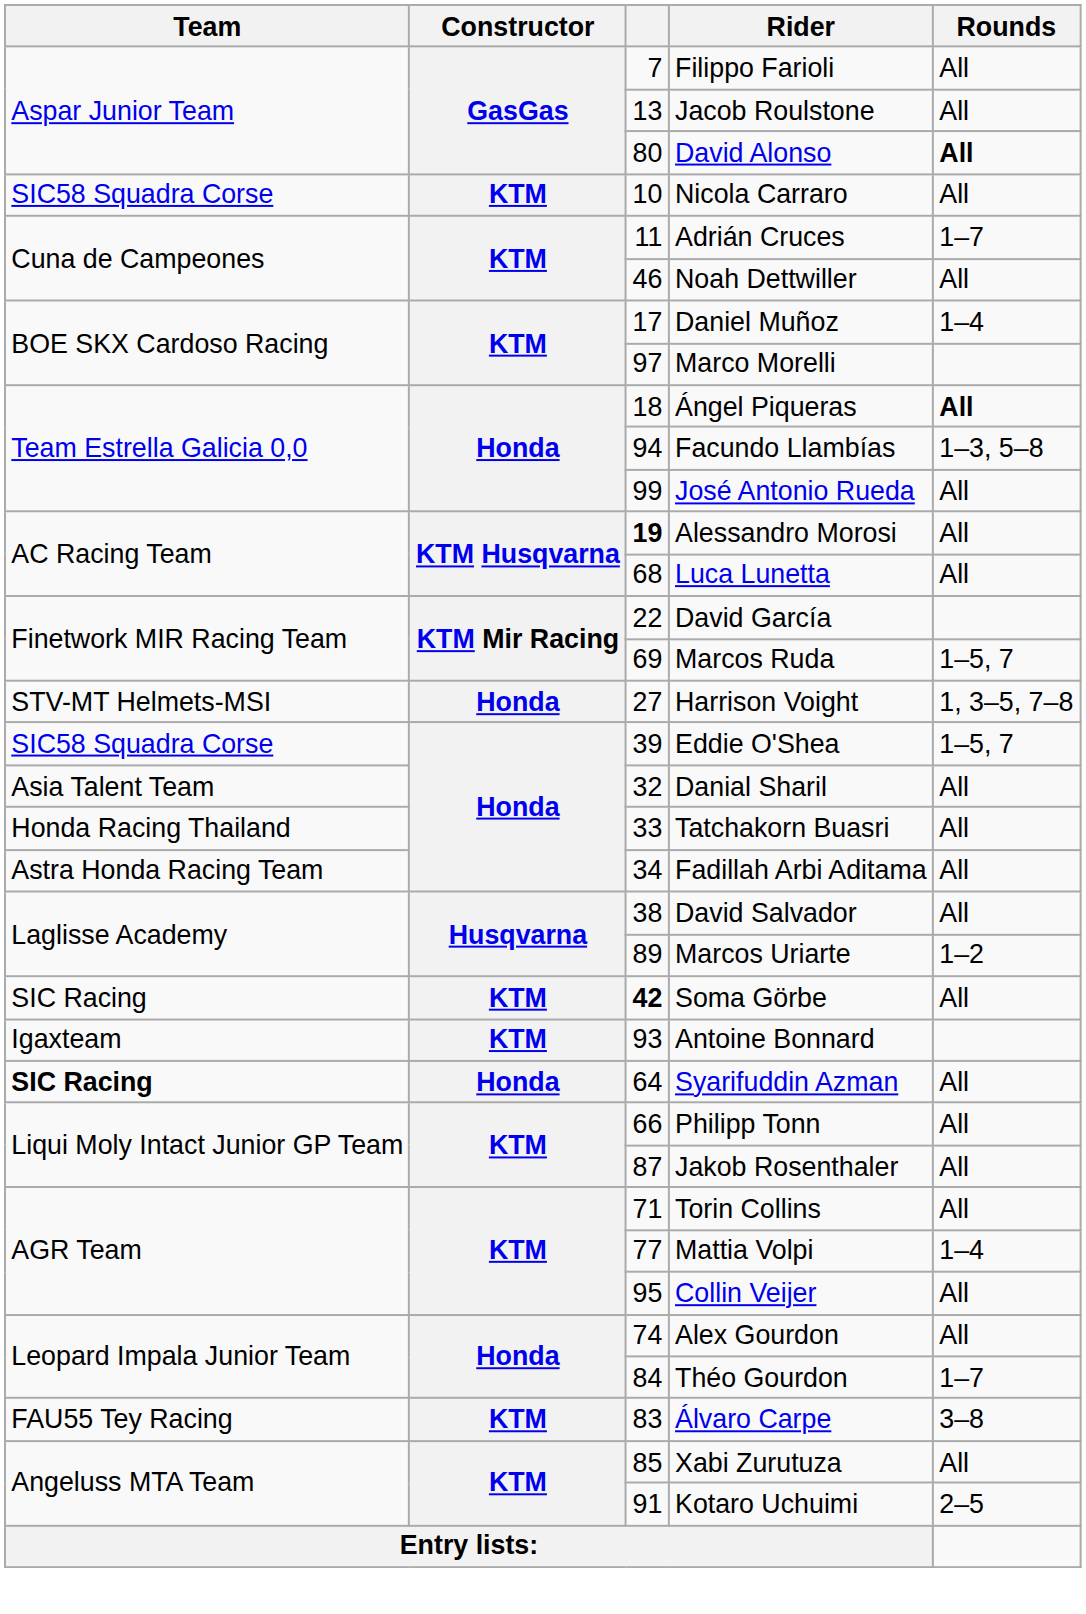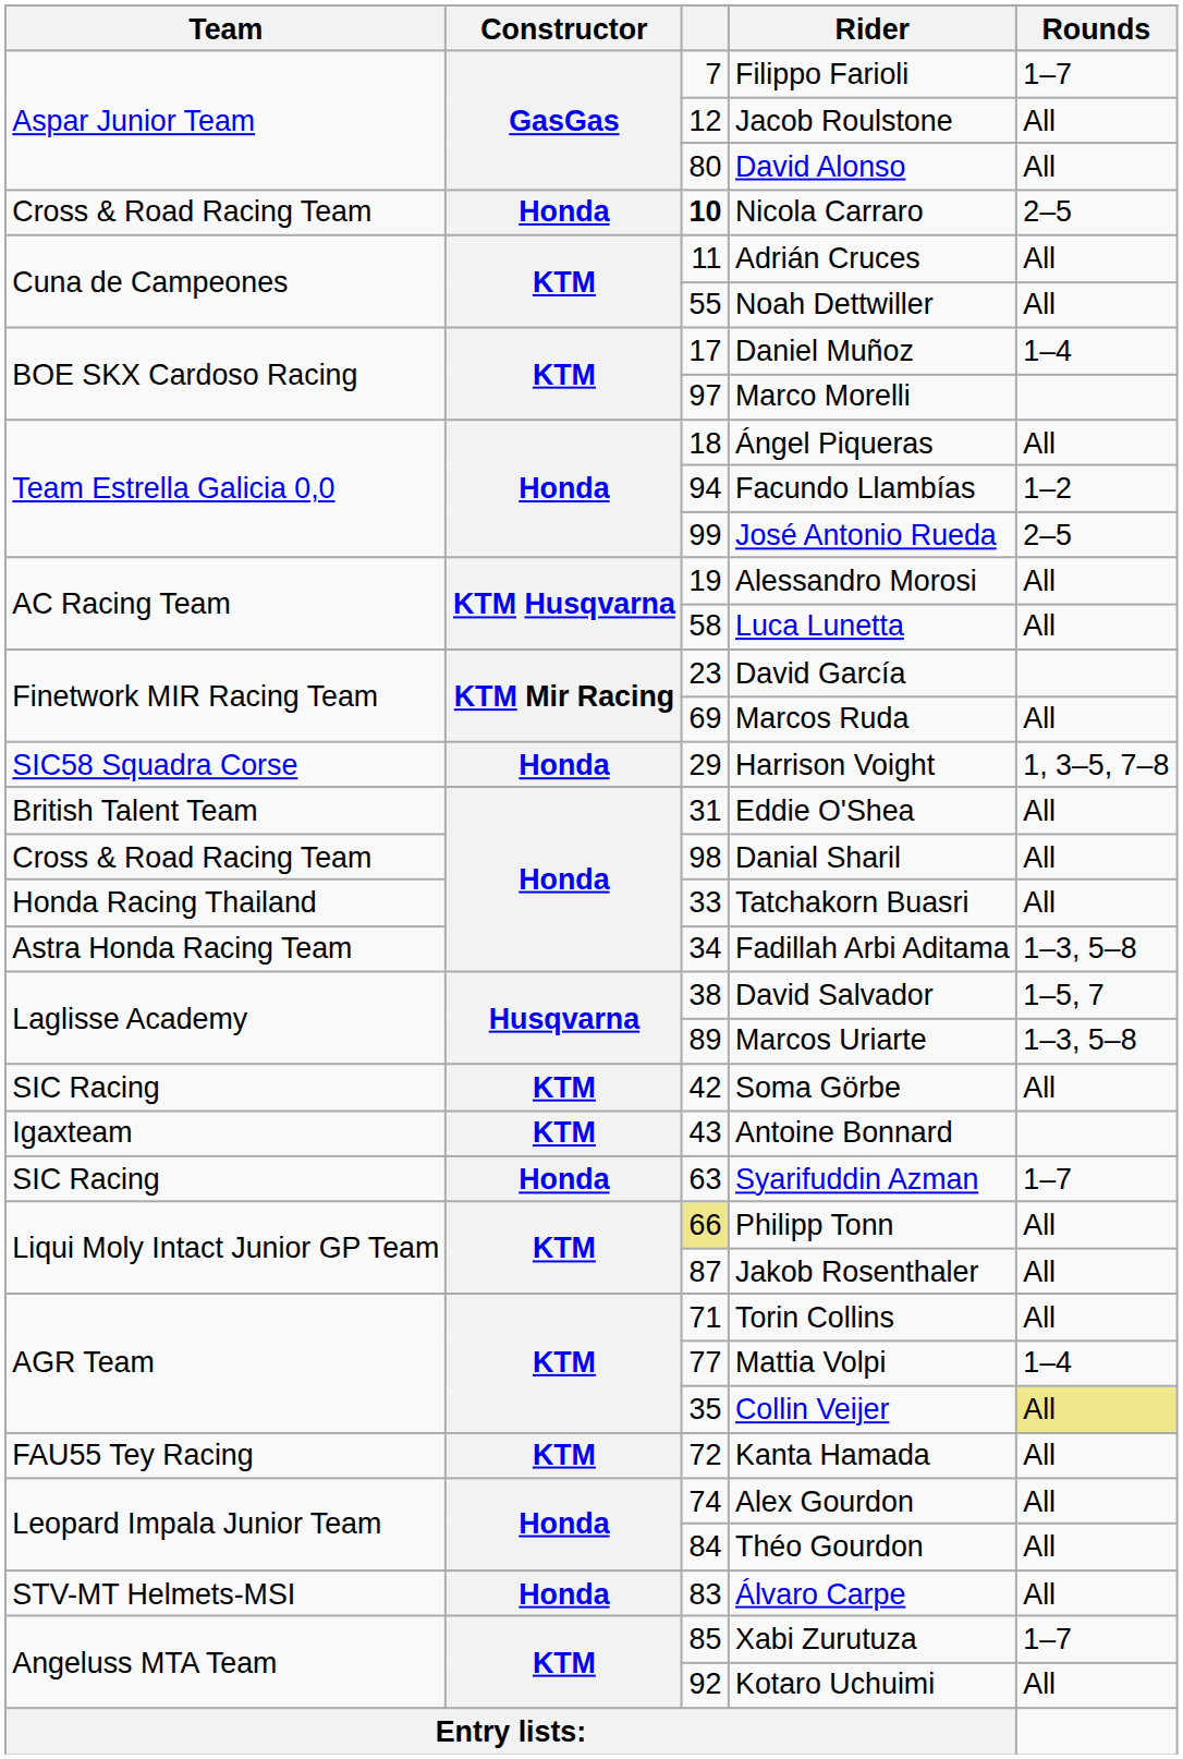 <table class="wikitable" style="font-size:85%;">
 <tr>
 <th>Team</th>
 <th>Constructor</th>
 <th></th>
 <th>Rider</th>
 <th>Rounds</th>
 </tr>
 <tr>
 <td rowspan="3"> <a href='#'>Aspar Junior Team</a></td>
 <th rowspan="3"><a href='#'>GasGas</a></th>
 <td align="right">7</td>
 <td> Filippo Farioli</td>
-<td>All</td>
+<td>1–7</td>
 </tr>
 <tr>
-<td align="right">13</td>
+<td align="right">12</td>
 <td> Jacob Roulstone</td>
 <td>All</td>
 </tr>
 <tr>
 <td align="right">80</td>
 <td> <a href='#'>David Alonso</a></td>
-<td><strong>All</strong></td>
+<td>All</td>
 </tr>
 <tr>
-<td> <a href='#'>SIC58 Squadra Corse</a></td>
-<th><a href='#'>KTM</a></th>
-<td align="right">10</td>
+<td>Cross & Road Racing Team</td>
+<th><a href='#'>Honda</a></th>
+<td align="right"><strong>10</strong></td>
 <td> Nicola Carraro</td>
-<td>All</td>
+<td>2–5</td>
 </tr>
 <tr>
 <td rowspan="2"> Cuna de Campeones</td>
 <th rowspan="2"><a href='#'>KTM</a></th>
 <td align="right">11</td>
 <td> Adrián Cruces</td>
-<td>1–7</td>
+<td>All</td>
 </tr>
 <tr>
-<td align="right">46</td>
+<td align="right">55</td>
 <td> Noah Dettwiller</td>
 <td>All</td>
 </tr>
 <tr>
 <td rowspan="2"> BOE SKX Cardoso Racing</td>
 <th rowspan="2"><a href='#'>KTM</a></th>
 <td align="right">17</td>
 <td> Daniel Muñoz</td>
 <td>1–4</td>
 </tr>
 <tr>
 <td align="right">97</td>
 <td> Marco Morelli</td>
 </tr>
 <tr>
 <td rowspan="3"> <a href='#'>Team Estrella Galicia 0,0</a></td>
 <th rowspan="3"><a href='#'>Honda</a></th>
 <td align="right">18</td>
 <td> Ángel Piqueras</td>
-<td><strong>All</strong></td>
+<td>All</td>
 </tr>
 <tr>
 <td align="right">94</td>
 <td> Facundo Llambías</td>
-<td>1–3, 5–8</td>
+<td>1–2</td>
 </tr>
 <tr>
 <td align="right">99</td>
 <td> <a href='#'>José Antonio Rueda</a></td>
-<td>All</td>
+<td>2–5</td>
 </tr>
 <tr>
 <td rowspan="2"> AC Racing Team</td>
 <th rowspan="2"><a href='#'>KTM</a> <a href='#'>Husqvarna</a></th>
-<td align="right"><strong>19</strong></td>
+<td align="right">19</td>
 <td> Alessandro Morosi</td>
 <td>All</td>
 </tr>
 <tr>
-<td align="right">68</td>
+<td align="right">58</td>
 <td> <a href='#'>Luca Lunetta</a></td>
 <td>All</td>
 </tr>
 <tr>
 <td rowspan="2"> Finetwork MIR Racing Team</td>
 <th rowspan="2"><a href='#'>KTM</a> Mir Racing</th>
-<td align="right">22</td>
+<td align="right">23</td>
 <td> David García</td>
 <td></td>
 </tr>
 <tr>
 <td align="right">69</td>
 <td> Marcos Ruda</td>
-<td>1–5, 7</td>
+<td>All</td>
 </tr>
 <tr>
-<td> STV-MT Helmets-MSI</td>
+<td> <a href='#'>SIC58 Squadra Corse</a></td>
 <th><a href='#'>Honda</a></th>
-<td align="right">27</td>
+<td align="right">29</td>
 <td> Harrison Voight</td>
 <td>1, 3–5, 7–8</td>
 </tr>
 <tr>
-<td> <a href='#'>SIC58 Squadra Corse</a></td>
+<td> British Talent Team</td>
 <th rowspan="4"><a href='#'>Honda</a></th>
-<td align="right">39</td>
+<td align="right">31</td>
 <td> Eddie O'Shea</td>
-<td>1–5, 7</td>
+<td>All</td>
 </tr>
 <tr>
-<td> Asia Talent Team</td>
-<td align="right">32</td>
+<td>Cross & Road Racing Team</td>
+<td align="right">98</td>
 <td> Danial Sharil</td>
 <td>All</td>
 </tr>
 <tr>
 <td rowspan="1"> Honda Racing Thailand</td>
 <td align="right">33</td>
 <td> Tatchakorn Buasri</td>
 <td>All</td>
 </tr>
 <tr>
 <td rowspan="1"> Astra Honda Racing Team</td>
 <td align="right">34</td>
 <td> Fadillah Arbi Aditama</td>
-<td>All</td>
+<td>1–3, 5–8</td>
 </tr>
 <tr>
 <td rowspan="2"> Laglisse Academy</td>
 <th rowspan="2"><a href='#'>Husqvarna</a></th>
 <td align="right">38</td>
 <td> David Salvador</td>
-<td>All</td>
+<td>1–5, 7</td>
 </tr>
 <tr>
 <td align="right">89</td>
 <td> Marcos Uriarte</td>
-<td>1–2</td>
+<td>1–3, 5–8</td>
 </tr>
 <tr>
 <td> SIC Racing</td>
 <th><a href='#'>KTM</a></th>
-<td align="right"><strong>42</strong></td>
+<td align="right">42</td>
 <td> Soma Görbe</td>
 <td>All</td>
 </tr>
 <tr>
 <td> Igaxteam</td>
 <th><a href='#'>KTM</a></th>
-<td align="right">93</td>
+<td align="right">43</td>
 <td> Antoine Bonnard</td>
 <td></td>
 </tr>
 <tr>
-<td><strong> SIC Racing</strong></td>
+<td> SIC Racing</td>
 <th><a href='#'>Honda</a></th>
-<td align="right">64</td>
+<td align="right">63</td>
 <td> <a href='#'>Syarifuddin Azman</a></td>
-<td>All</td>
+<td>1–7</td>
 </tr>
 <tr>
 <td rowspan="2"> Liqui Moly Intact Junior GP Team</td>
 <th rowspan="2"><a href='#'>KTM</a></th>
-<td align="right">66</td>
+<td align="right" style="background: khaki;">66</td>
 <td> Philipp Tonn</td>
 <td>All</td>
 </tr>
 <tr>
 <td align="right">87</td>
 <td> Jakob Rosenthaler</td>
 <td>All</td>
 </tr>
 <tr>
 <td rowspan="3"> AGR Team</td>
 <th rowspan="3"><a href='#'>KTM</a></th>
 <td align="right">71</td>
 <td> Torin Collins</td>
 <td>All</td>
 </tr>
 <tr>
 <td align="right">77</td>
 <td> Mattia Volpi</td>
 <td>1–4</td>
 </tr>
 <tr>
-<td align="right">95</td>
+<td align="right">35</td>
 <td> <a href='#'>Collin Veijer</a></td>
+<td style="background: khaki;">All</td>
+</tr>
+<tr>
+<td> FAU55 Tey Racing</td>
+<th><a href='#'>KTM</a></th>
+<td align="right">72</td>
+<td> Kanta Hamada</td>
 <td>All</td>
 </tr>
 <tr>
 <td rowspan="2"> Leopard Impala Junior Team</td>
 <th rowspan="2"><a href='#'>Honda</a></th>
 <td align="right">74</td>
 <td> Alex Gourdon</td>
 <td>All</td>
 </tr>
 <tr>
 <td align="right">84</td>
 <td> Théo Gourdon</td>
-<td>1–7</td>
+<td>All</td>
 </tr>
 <tr>
-<td> FAU55 Tey Racing</td>
-<th><a href='#'>KTM</a></th>
+<td> STV-MT Helmets-MSI</td>
+<th><a href='#'>Honda</a></th>
 <td align="right">83</td>
 <td> <a href='#'>Álvaro Carpe</a></td>
-<td>3–8</td>
+<td>All</td>
 </tr>
 <tr>
 <td rowspan="2"> Angeluss MTA Team</td>
 <th rowspan="2"><a href='#'>KTM</a></th>
 <td align="right">85</td>
 <td> Xabi Zurutuza</td>
-<td>All</td>
+<td>1–7</td>
 </tr>
 <tr>
-<td align="right">91</td>
+<td align="right">92</td>
 <td> Kotaro Uchuimi</td>
-<td>2–5</td>
+<td>All</td>
 </tr>
 <tr>
 <th colspan="4">Entry lists:</th>
 </tr>
 </table>
